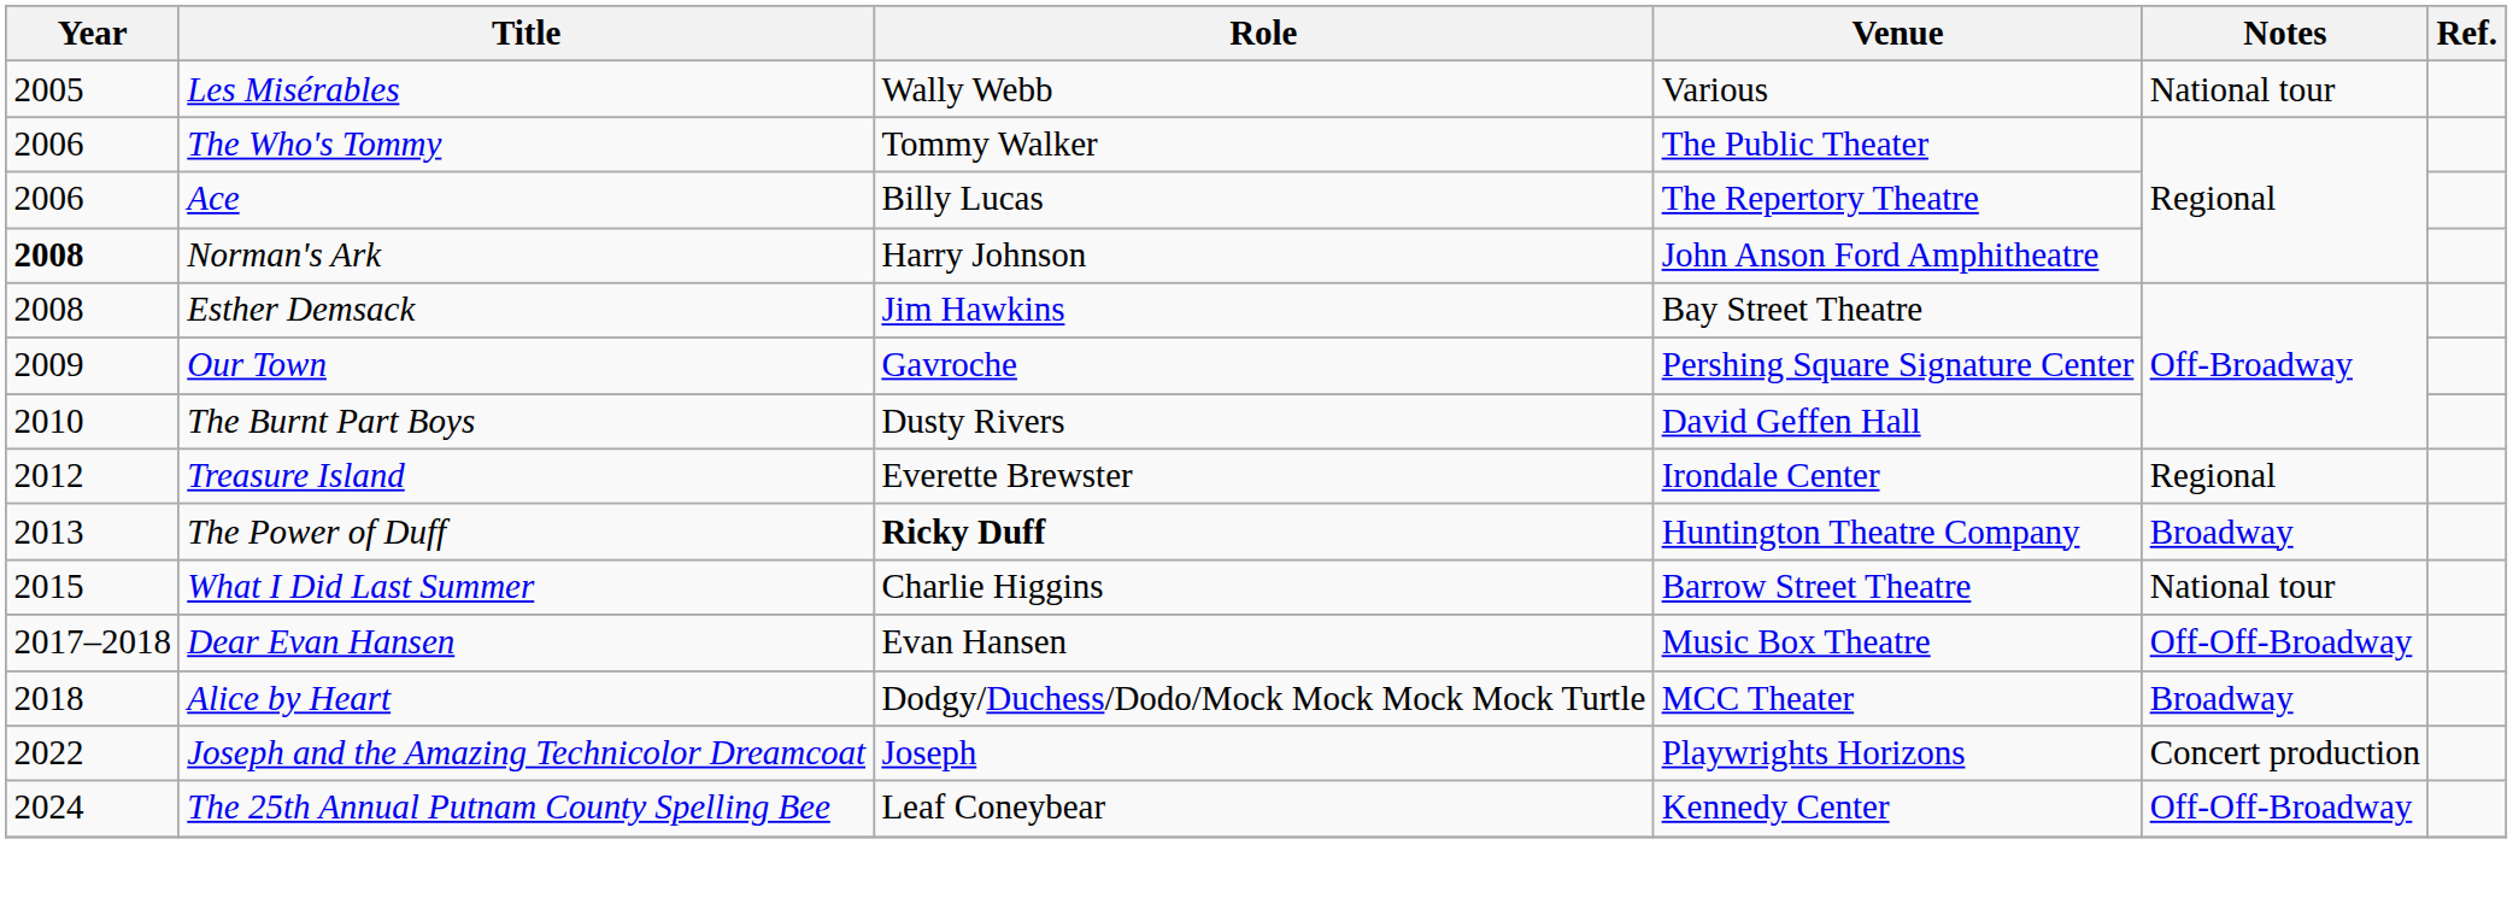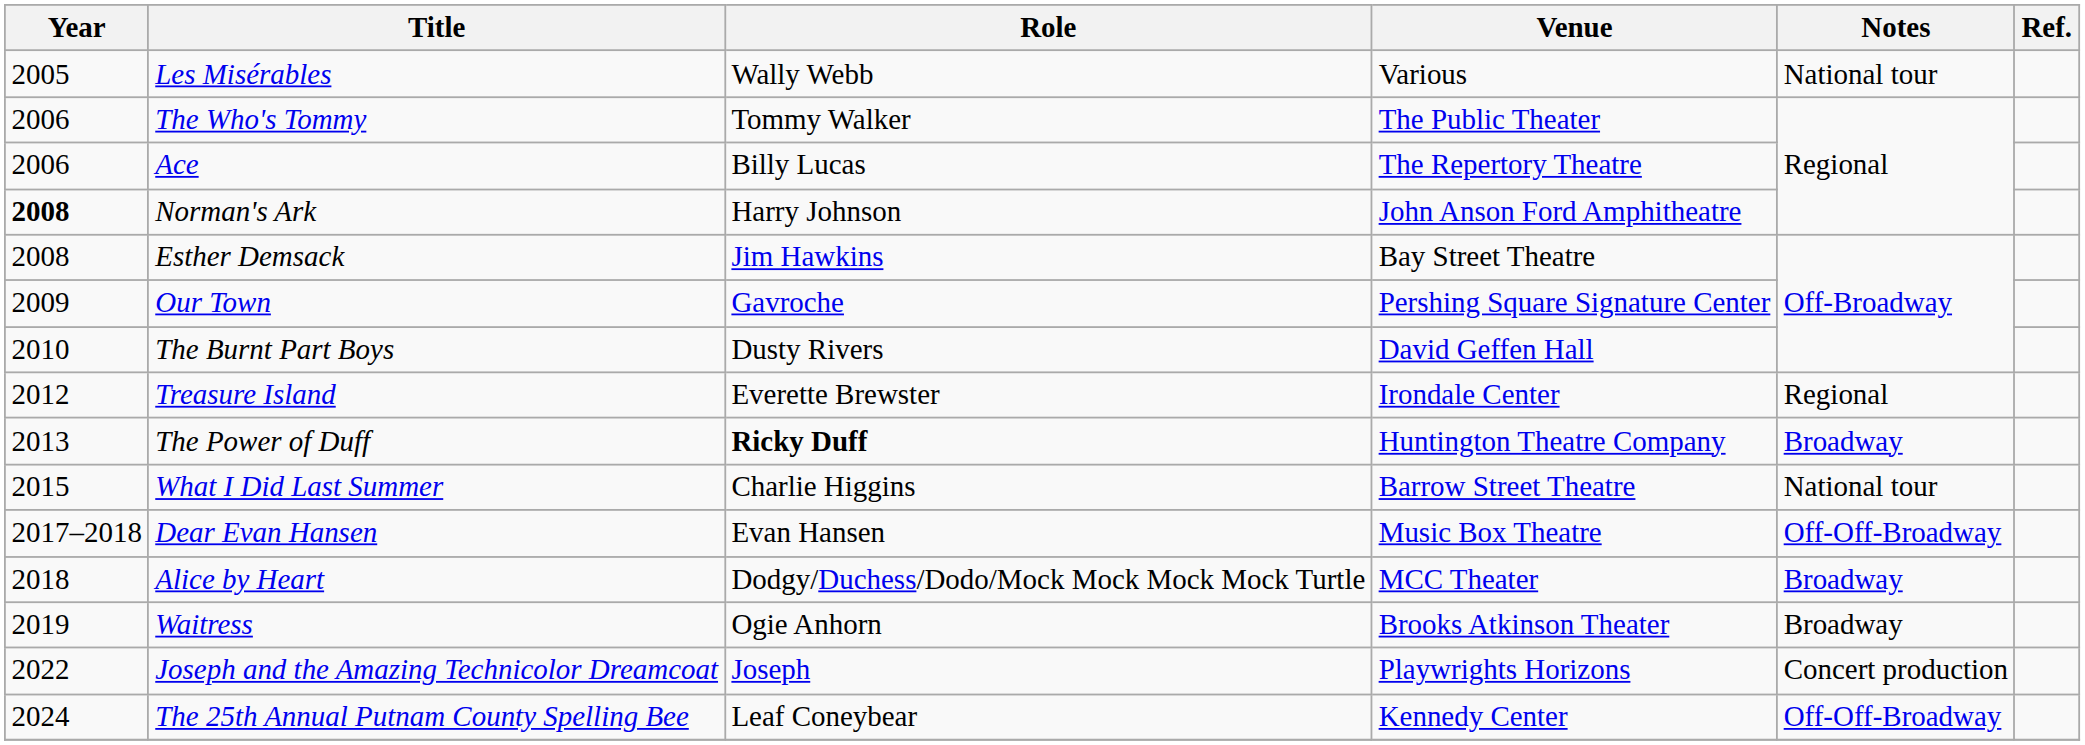 <table class="wikitable sortable">
 <tr>
 <th>Year</th>
 <th>Title</th>
 <th>Role</th>
 <th>Venue</th>
 <th>Notes</th>
 <th>Ref.</th>
 </tr>
 <tr>
 <td>2005</td>
 <td><em><a href='#'>Les Misérables</a></em></td>
 <td>Wally Webb</td>
 <td>Various</td>
 <td>National tour</td>
 <td></td>
 </tr>
 <tr>
 <td>2006</td>
 <td><em><a href='#'>The Who's Tommy</a></em></td>
 <td>Tommy Walker</td>
 <td><a href='#'>The Public Theater</a></td>
 <td rowspan="3">Regional</td>
 <td></td>
 </tr>
 <tr>
 <td>2006</td>
 <td><em><a href='#'>Ace</a></em></td>
 <td>Billy Lucas</td>
 <td><a href='#'>The Repertory Theatre</a></td>
 <td></td>
 </tr>
 <tr>
 <td><strong>2008</strong></td>
 <td><em>Norman's Ark</em></td>
 <td>Harry Johnson</td>
 <td><a href='#'>John Anson Ford Amphitheatre</a></td>
 <td></td>
 </tr>
 <tr>
 <td>2008</td>
 <td><em>Esther Demsack</em></td>
 <td><a href='#'>Jim Hawkins</a></td>
 <td>Bay Street Theatre</td>
 <td rowspan="3"><a href='#'>Off-Broadway</a></td>
 <td></td>
 </tr>
 <tr>
 <td>2009</td>
 <td><em><a href='#'>Our Town</a></em></td>
 <td><a href='#'>Gavroche</a></td>
 <td><a href='#'>Pershing Square Signature Center</a></td>
 <td></td>
 </tr>
 <tr>
 <td>2010</td>
 <td><em>The Burnt Part Boys</em></td>
 <td>Dusty Rivers</td>
 <td><a href='#'>David Geffen Hall</a></td>
 <td></td>
 </tr>
 <tr>
 <td>2012</td>
 <td><em><a href='#'>Treasure Island</a></em></td>
 <td>Everette Brewster</td>
 <td><a href='#'>Irondale Center</a></td>
 <td>Regional</td>
 <td></td>
 </tr>
 <tr>
 <td>2013</td>
 <td><em>The Power of Duff</em></td>
 <td><strong>Ricky Duff</strong></td>
 <td><a href='#'>Huntington Theatre Company</a></td>
 <td><a href='#'>Broadway</a></td>
 <td></td>
 </tr>
 <tr>
 <td>2015</td>
 <td><em><a href='#'>What I Did Last Summer</a></em></td>
 <td>Charlie Higgins</td>
 <td><a href='#'>Barrow Street Theatre</a></td>
 <td>National tour</td>
 <td></td>
 </tr>
 <tr>
 <td>2017–2018</td>
 <td><em><a href='#'>Dear Evan Hansen</a></em></td>
 <td>Evan Hansen</td>
 <td><a href='#'>Music Box Theatre</a></td>
 <td><a href='#'>Off-Off-Broadway</a></td>
 <td></td>
 </tr>
 <tr>
 <td>2018</td>
 <td><em><a href='#'>Alice by Heart</a></em></td>
 <td>Dodgy/<a href='#'>Duchess</a>/Dodo/Mock Mock Mock Mock Turtle</td>
 <td><a href='#'>MCC Theater</a></td>
 <td><a href='#'>Broadway</a></td>
 <td></td>
 </tr>
 <tr>
+<td>2019</td>
+<td><em><a href='#'>Waitress</a></em></td>
+<td>Ogie Anhorn</td>
+<td><a href='#'>Brooks Atkinson Theater</a></td>
+<td>Broadway</td>
+<td></td>
+</tr>
+<tr>
 <td>2022</td>
 <td><em><a href='#'>Joseph and the Amazing Technicolor Dreamcoat</a></em></td>
 <td><a href='#'>Joseph</a></td>
 <td><a href='#'>Playwrights Horizons</a></td>
 <td>Concert production</td>
 <td></td>
 </tr>
 <tr>
 <td>2024</td>
 <td><em><a href='#'>The 25th Annual Putnam County Spelling Bee</a></em></td>
 <td>Leaf Coneybear</td>
 <td><a href='#'>Kennedy Center</a></td>
 <td><a href='#'>Off-Off-Broadway</a></td>
 <td></td>
 </tr>
 <tr>
 </tr>
 </table>
